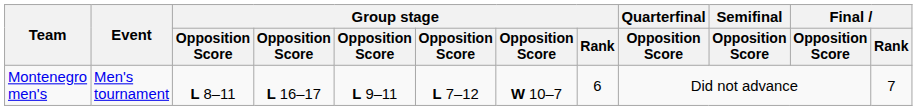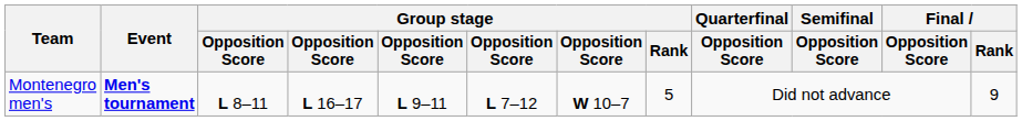 <table class=wikitable style=font-size:90%;text-align:center>
 <tr>
 <th rowspan=2>Team</th>
 <th rowspan=2>Event</th>
 <th colspan=6>Group stage</th>
 <th>Quarterfinal</th>
 <th>Semifinal</th>
 <th colspan=2>Final / </th>
 </tr>
 <tr style=font-size:95%>
 <th>Opposition<br>Score</th>
 <th>Opposition<br>Score</th>
 <th>Opposition<br>Score</th>
 <th>Opposition<br>Score</th>
 <th>Opposition<br>Score</th>
 <th>Rank</th>
 <th>Opposition<br>Score</th>
 <th>Opposition<br>Score</th>
 <th>Opposition<br>Score</th>
 <th>Rank</th>
 </tr>
 <tr>
 <td align=left><a href='#'>Montenegro men's</a></td>
-<td align=left><a href='#'>Men's tournament</a></td>
+<td align=left><strong><a href='#'>Men's tournament</a></strong></td>
 <td><br><strong>L</strong> 8–11</td>
 <td><br><strong>L</strong> 16–17</td>
 <td><br><strong>L</strong> 9–11</td>
 <td><br><strong>L</strong> 7–12</td>
 <td><br><strong>W</strong> 10–7</td>
-<td>6</td>
+<td>5</td>
 <td colspan=3>Did not advance</td>
-<td>7</td>
+<td>9</td>
 </tr>
 </table>
